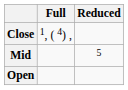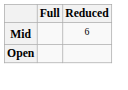 <table class="wikitable" style="text-align: center;">
 <tr>
 <th></th>
 <th>Full</th>
 <th>Reduced</th>
 </tr>
 <tr>
-<th>Close</th>
-<td> <sup>1</sup>, ( <sup>4</sup>) , </td>
-<td></td>
-</tr>
-<tr>
 <th>Mid</th>
 <td> </td>
-<td> <sup>5</sup></td>
+<td> <sup>6</sup></td>
 </tr>
 <tr>
 <th>Open</th>
 <td> </td>
 <td></td>
 </tr>
 </table>
